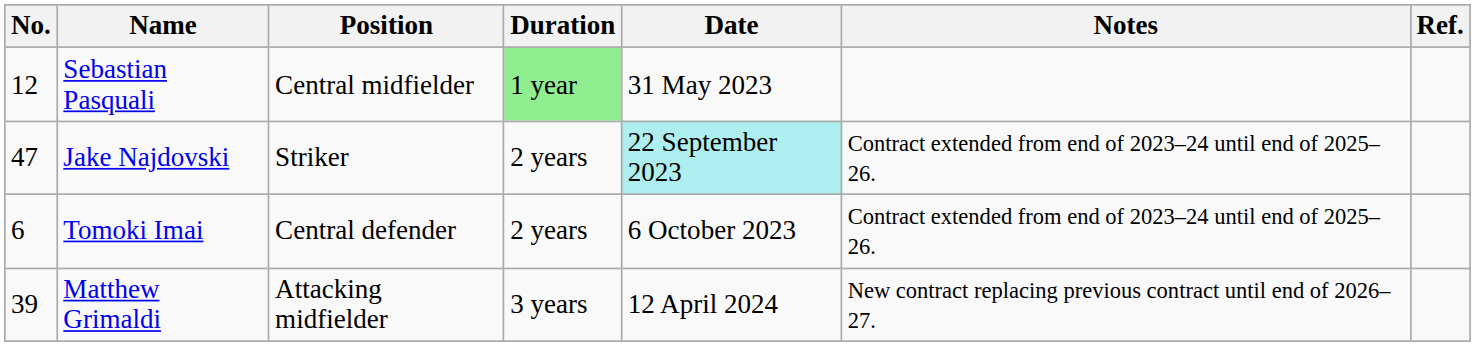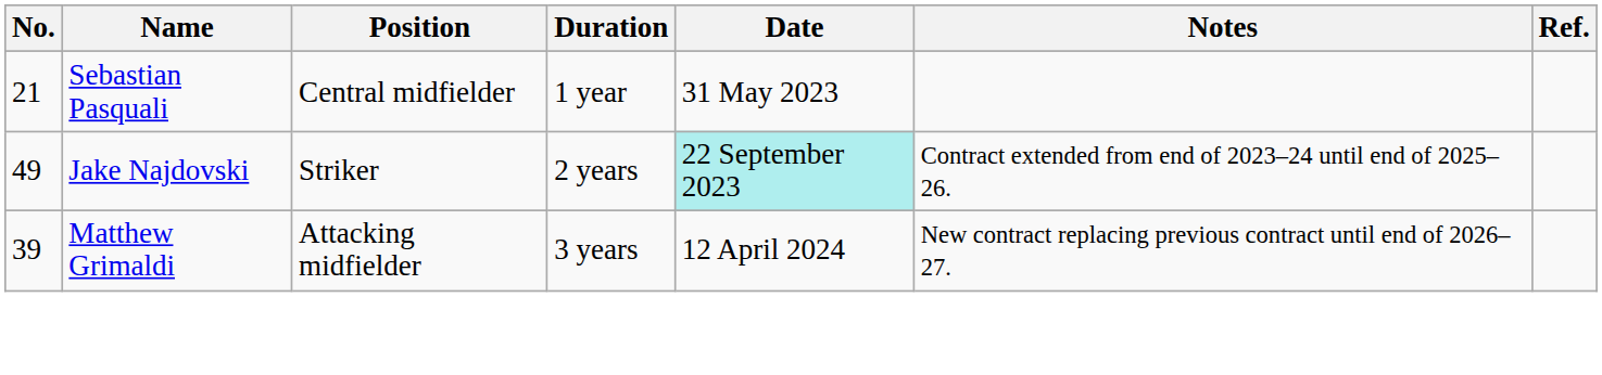 <table class="wikitable">
 <tr>
 <th>No.</th>
 <th>Name</th>
 <th>Position</th>
 <th>Duration</th>
 <th>Date</th>
 <th>Notes</th>
 <th>Ref.</th>
 </tr>
 <tr>
-<td>12</td>
+<td>21</td>
 <td><a href='#'>Sebastian Pasquali</a></td>
 <td>Central midfielder</td>
-<td style="background: lightgreen;">1 year</td>
+<td>1 year</td>
 <td>31 May 2023</td>
 <td></td>
 <td></td>
 </tr>
 <tr>
-<td>47</td>
+<td>49</td>
 <td><a href='#'>Jake Najdovski</a></td>
 <td>Striker</td>
 <td>2 years</td>
 <td style="background: paleturquoise;">22 September 2023</td>
-<td><small>Contract extended from end of 2023–24 until end of 2025–26.</small></td>
-<td></td>
-</tr>
-<tr>
-<td>6</td>
-<td> <a href='#'>Tomoki Imai</a></td>
-<td>Central defender</td>
-<td>2 years</td>
-<td>6 October 2023</td>
 <td><small>Contract extended from end of 2023–24 until end of 2025–26.</small></td>
 <td></td>
 </tr>
 <tr>
 <td>39</td>
 <td><a href='#'>Matthew Grimaldi</a></td>
 <td>Attacking midfielder</td>
 <td>3 years</td>
 <td>12 April 2024</td>
 <td><small>New contract replacing previous contract until end of 2026–27.</small></td>
 <td></td>
 </tr>
 </table>
